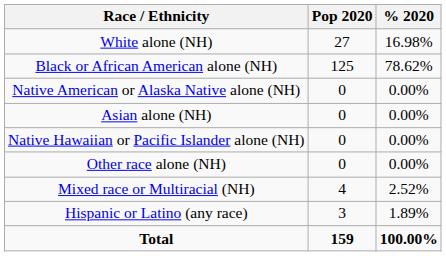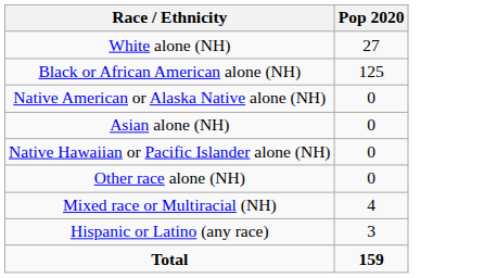 <table class="wikitable" style="text-align:center;">
 <tr>
 <th>Race / Ethnicity</th>
 <th>Pop 2020</th>
-<th>% 2020</th>
 </tr>
 <tr>
 <td><a href='#'>White</a> alone (NH)</td>
 <td>27</td>
-<td>16.98%</td>
 </tr>
 <tr>
 <td><a href='#'>Black or African American</a> alone (NH)</td>
 <td>125</td>
-<td>78.62%</td>
 </tr>
 <tr>
 <td><a href='#'>Native American</a> or <a href='#'>Alaska Native</a> alone (NH)</td>
 <td>0</td>
-<td>0.00%</td>
 </tr>
 <tr>
 <td><a href='#'>Asian</a> alone (NH)</td>
 <td>0</td>
-<td>0.00%</td>
 </tr>
 <tr>
 <td><a href='#'>Native Hawaiian</a> or <a href='#'>Pacific Islander</a> alone (NH)</td>
 <td>0</td>
-<td>0.00%</td>
 </tr>
 <tr>
 <td><a href='#'>Other race</a> alone (NH)</td>
 <td>0</td>
-<td>0.00%</td>
 </tr>
 <tr>
 <td><a href='#'>Mixed race or Multiracial</a> (NH)</td>
 <td>4</td>
-<td>2.52%</td>
 </tr>
 <tr>
 <td><a href='#'>Hispanic or Latino</a> (any race)</td>
 <td>3</td>
-<td>1.89%</td>
 </tr>
 <tr>
 <td><strong>Total</strong></td>
 <td><strong>159</strong></td>
-<td><strong>100.00%</strong></td>
 </tr>
 </table>
